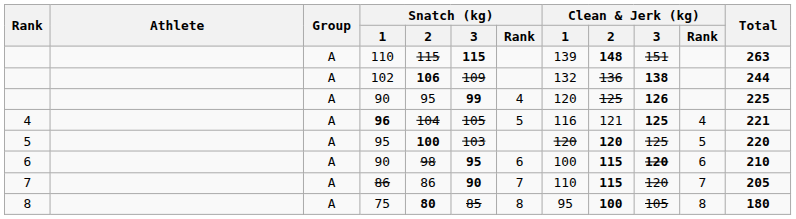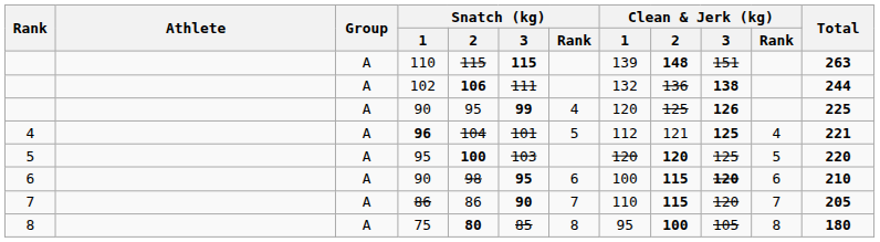 <table class = "wikitable" style="text-align:center;">
 <tr>
 <th rowspan=2 width=40>Rank</th>
 <th rowspan=2 width=250>Athlete</th>
 <th rowspan=2 width=50>Group</th>
 <th colspan=4>Snatch (kg)</th>
 <th colspan=4>Clean & Jerk (kg)</th>
 <th rowspan=2 width=60>Total</th>
 </tr>
 <tr>
 <th width=40>1</th>
 <th width=40>2</th>
 <th width=40>3</th>
 <th width=40>Rank</th>
 <th width=40>1</th>
 <th width=40>2</th>
 <th width=40>3</th>
 <th width=40>Rank</th>
 </tr>
 <tr>
 <td></td>
 <td align=left></td>
 <td>A</td>
 <td>110</td>
 <td><s>115</s></td>
 <td><strong>115</strong></td>
 <td></td>
 <td>139</td>
 <td><strong>148</strong></td>
 <td><s>151</s></td>
 <td></td>
 <td><strong>263</strong></td>
 </tr>
 <tr>
 <td></td>
 <td align=left></td>
 <td>A</td>
 <td>102</td>
 <td><strong>106</strong></td>
-<td><s>109</s></td>
+<td><s>111</s></td>
 <td></td>
 <td>132</td>
 <td><s>136</s></td>
 <td><strong>138</strong></td>
 <td></td>
 <td><strong>244</strong></td>
 </tr>
 <tr>
 <td></td>
 <td align=left></td>
 <td>A</td>
 <td>90</td>
 <td>95</td>
 <td><strong>99</strong></td>
 <td>4</td>
 <td>120</td>
 <td><s>125</s></td>
 <td><strong>126</strong></td>
 <td></td>
 <td><strong>225</strong></td>
 </tr>
 <tr>
 <td>4</td>
 <td align=left></td>
 <td>A</td>
 <td><strong>96</strong></td>
 <td><s>104</s></td>
-<td><s>105</s></td>
+<td><s>101</s></td>
 <td>5</td>
-<td>116</td>
+<td>112</td>
 <td>121</td>
 <td><strong>125</strong></td>
 <td>4</td>
 <td><strong>221</strong></td>
 </tr>
 <tr>
 <td>5</td>
 <td align=left></td>
 <td>A</td>
 <td>95</td>
 <td><strong>100</strong></td>
 <td><s>103</s></td>
 <td></td>
 <td><s>120</s></td>
 <td><strong>120</strong></td>
 <td><s>125</s></td>
 <td>5</td>
 <td><strong>220</strong></td>
 </tr>
 <tr>
 <td>6</td>
 <td align=left></td>
 <td>A</td>
 <td>90</td>
 <td><s>98</s></td>
 <td><strong>95</strong></td>
 <td>6</td>
 <td>100</td>
 <td><strong>115</strong></td>
 <td><strong><s>120</s></strong></td>
 <td>6</td>
 <td><strong>210</strong></td>
 </tr>
 <tr>
 <td>7</td>
 <td align=left></td>
 <td>A</td>
 <td><s>86</s></td>
 <td>86</td>
 <td><strong>90</strong></td>
 <td>7</td>
 <td>110</td>
 <td><strong>115</strong></td>
 <td><s>120</s></td>
 <td>7</td>
 <td><strong>205</strong></td>
 </tr>
 <tr>
 <td>8</td>
 <td align=left></td>
 <td>A</td>
 <td>75</td>
 <td><strong>80</strong></td>
 <td><s>85</s></td>
 <td>8</td>
 <td>95</td>
 <td><strong>100</strong></td>
 <td><s>105</s></td>
 <td>8</td>
 <td><strong>180</strong></td>
 </tr>
 </table>
